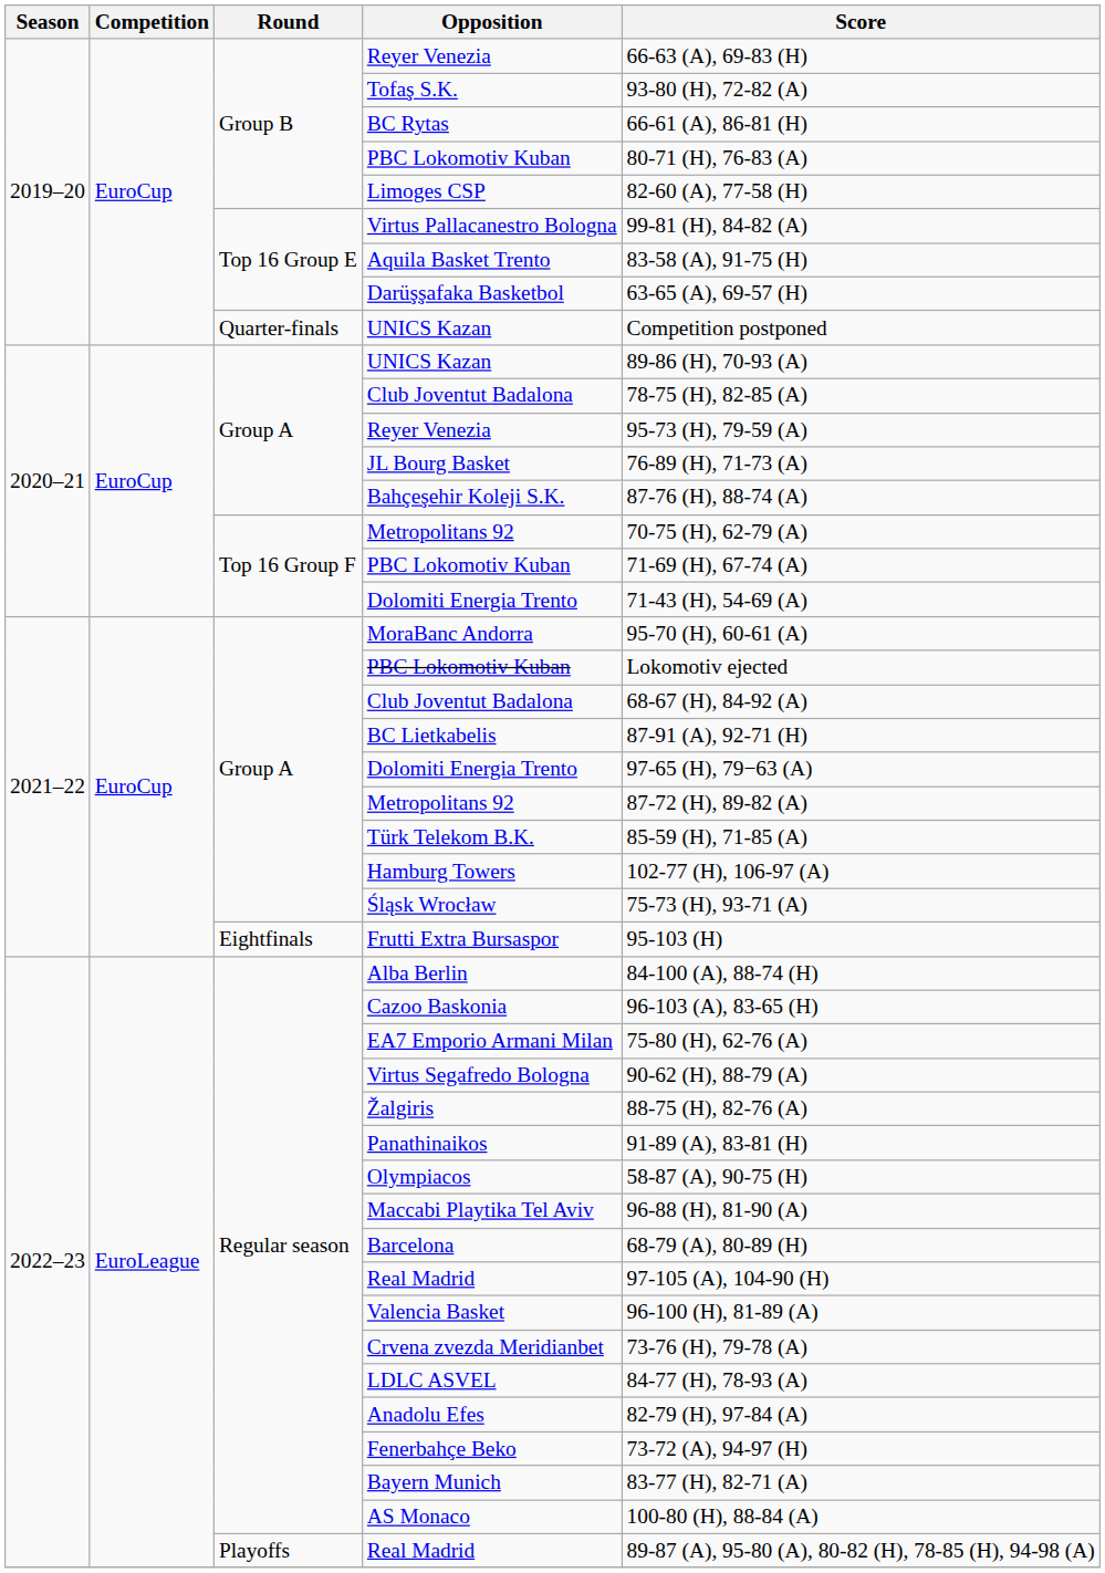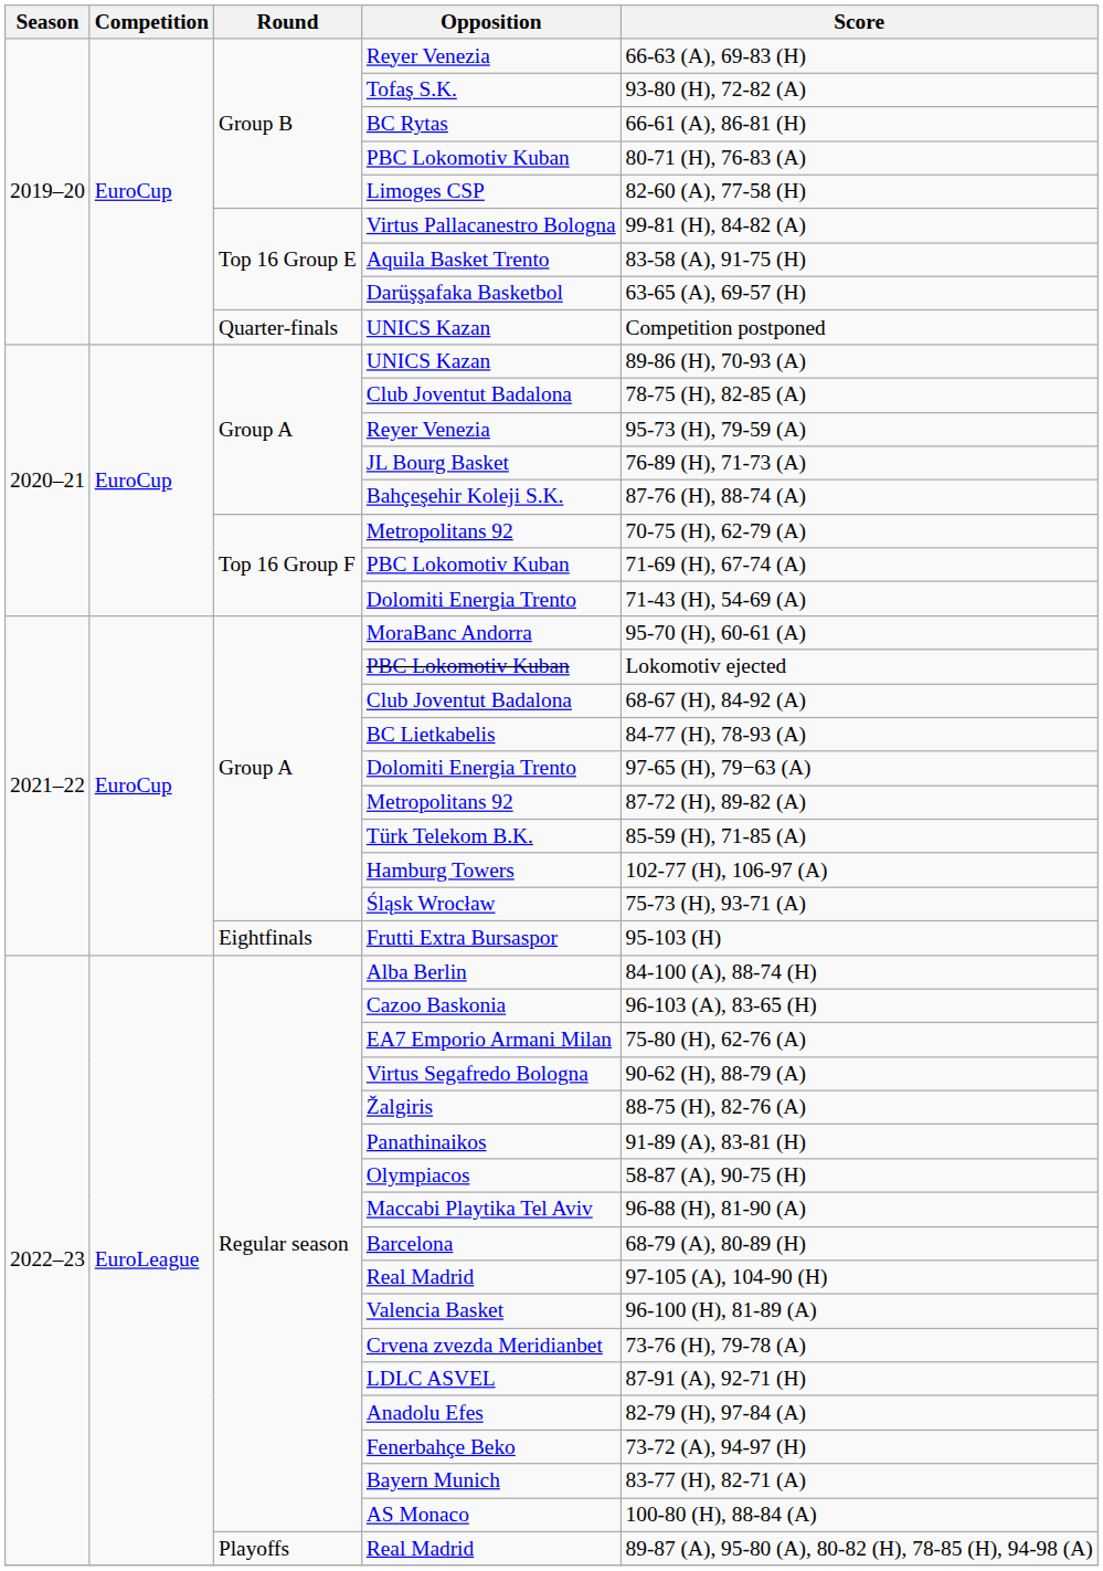 <table class="wikitable">
 <tr>
 <th>Season</th>
 <th>Competition</th>
 <th>Round</th>
 <th>Opposition</th>
 <th>Score</th>
 </tr>
 <tr>
 <td rowspan="9">2019–20</td>
 <td rowspan="9"><a href='#'>EuroCup</a></td>
 <td rowspan="5">Group B</td>
 <td> <a href='#'>Reyer Venezia</a></td>
 <td>66-63 (A), 69-83 (H)</td>
 </tr>
 <tr>
 <td> <a href='#'>Tofaş S.K.</a></td>
 <td>93-80 (H), 72-82 (A)</td>
 </tr>
 <tr>
 <td> <a href='#'>BC Rytas</a></td>
 <td>66-61 (A), 86-81 (H)</td>
 </tr>
 <tr>
 <td> <a href='#'>PBC Lokomotiv Kuban</a></td>
 <td>80-71 (H), 76-83 (A)</td>
 </tr>
 <tr>
 <td> <a href='#'>Limoges CSP</a></td>
 <td>82-60 (A), 77-58 (H)</td>
 </tr>
 <tr>
 <td rowspan="3">Top 16 Group E</td>
 <td> <a href='#'>Virtus Pallacanestro Bologna</a></td>
 <td>99-81 (H), 84-82 (A)</td>
 </tr>
 <tr>
 <td> <a href='#'>Aquila Basket Trento</a></td>
 <td>83-58 (A), 91-75 (H)</td>
 </tr>
 <tr>
 <td> <a href='#'>Darüşşafaka Basketbol</a></td>
 <td>63-65 (A), 69-57 (H)</td>
 </tr>
 <tr>
 <td>Quarter-finals</td>
 <td> <a href='#'>UNICS Kazan</a></td>
 <td>Competition postponed</td>
 </tr>
 <tr>
 <td rowspan="8">2020–21</td>
 <td rowspan="8"><a href='#'>EuroCup</a></td>
 <td rowspan="5">Group A</td>
 <td> <a href='#'>UNICS Kazan</a></td>
 <td>89-86 (H), 70-93 (A)</td>
 </tr>
 <tr>
 <td> <a href='#'>Club Joventut Badalona</a></td>
 <td>78-75 (H), 82-85 (A)</td>
 </tr>
 <tr>
 <td> <a href='#'>Reyer Venezia</a></td>
 <td>95-73 (H), 79-59 (A)</td>
 </tr>
 <tr>
 <td> <a href='#'>JL Bourg Basket</a></td>
 <td>76-89 (H), 71-73 (A)</td>
 </tr>
 <tr>
 <td> <a href='#'>Bahçeşehir Koleji S.K.</a></td>
 <td>87-76 (H), 88-74 (A)</td>
 </tr>
 <tr>
 <td rowspan="3">Top 16 Group F</td>
 <td> <a href='#'>Metropolitans 92</a></td>
 <td>70-75 (H), 62-79 (A)</td>
 </tr>
 <tr>
 <td> <a href='#'>PBC Lokomotiv Kuban</a></td>
 <td>71-69 (H), 67-74 (A)</td>
 </tr>
 <tr>
 <td> <a href='#'>Dolomiti Energia Trento</a></td>
 <td>71-43 (H), 54-69 (A)</td>
 </tr>
 <tr>
 <td rowspan="10">2021–22</td>
 <td rowspan="10"><a href='#'>EuroCup</a></td>
 <td rowspan="9">Group A</td>
 <td> <a href='#'>MoraBanc Andorra</a></td>
 <td>95-70 (H), 60-61 (A)</td>
 </tr>
 <tr>
 <td> <s><a href='#'>PBC Lokomotiv Kuban</a></s></td>
 <td>Lokomotiv ejected</td>
 </tr>
 <tr>
 <td> <a href='#'>Club Joventut Badalona</a></td>
 <td>68-67 (H), 84-92 (A)</td>
 </tr>
 <tr>
 <td> <a href='#'>BC Lietkabelis</a></td>
-<td>87-91 (A), 92-71 (H)</td>
+<td>84-77 (H), 78-93 (A)</td>
 </tr>
 <tr>
 <td> <a href='#'>Dolomiti Energia Trento</a></td>
 <td>97-65 (H), 79−63 (A)</td>
 </tr>
 <tr>
 <td> <a href='#'>Metropolitans 92</a></td>
 <td>87-72 (H), 89-82 (A)</td>
 </tr>
 <tr>
 <td> <a href='#'>Türk Telekom B.K.</a></td>
 <td>85-59 (H), 71-85 (A)</td>
 </tr>
 <tr>
 <td> <a href='#'>Hamburg Towers</a></td>
 <td>102-77 (H), 106-97 (A)</td>
 </tr>
 <tr>
 <td> <a href='#'>Śląsk Wrocław</a></td>
 <td>75-73 (H), 93-71 (A)</td>
 </tr>
 <tr>
 <td>Eightfinals</td>
 <td> <a href='#'>Frutti Extra Bursaspor</a></td>
 <td>95-103 (H)</td>
 </tr>
 <tr>
 <td rowspan="18">2022–23</td>
 <td rowspan="18"><a href='#'>EuroLeague</a></td>
 <td rowspan="17">Regular season</td>
 <td> <a href='#'>Alba Berlin</a></td>
 <td>84-100 (A), 88-74 (H)</td>
 </tr>
 <tr>
 <td> <a href='#'>Cazoo Baskonia</a></td>
 <td>96-103 (A), 83-65 (H)</td>
 </tr>
 <tr>
 <td> <a href='#'>EA7 Emporio Armani Milan</a></td>
 <td>75-80 (H), 62-76 (A)</td>
 </tr>
 <tr>
 <td> <a href='#'>Virtus Segafredo Bologna</a></td>
 <td>90-62 (H), 88-79 (A)</td>
 </tr>
 <tr>
 <td> <a href='#'>Žalgiris</a></td>
 <td>88-75 (H), 82-76 (A)</td>
 </tr>
 <tr>
 <td> <a href='#'>Panathinaikos</a></td>
 <td>91-89 (A), 83-81 (H)</td>
 </tr>
 <tr>
 <td> <a href='#'>Olympiacos</a></td>
 <td>58-87 (A), 90-75 (H)</td>
 </tr>
 <tr>
 <td> <a href='#'>Maccabi Playtika Tel Aviv</a></td>
 <td>96-88 (H), 81-90 (A)</td>
 </tr>
 <tr>
 <td> <a href='#'>Barcelona</a></td>
 <td>68-79 (A), 80-89 (H)</td>
 </tr>
 <tr>
 <td> <a href='#'>Real Madrid</a></td>
 <td>97-105 (A), 104-90 (H)</td>
 </tr>
 <tr>
 <td> <a href='#'>Valencia Basket</a></td>
 <td>96-100 (H), 81-89 (A)</td>
 </tr>
 <tr>
 <td> <a href='#'>Crvena zvezda Meridianbet</a></td>
 <td>73-76 (H), 79-78 (A)</td>
 </tr>
 <tr>
 <td> <a href='#'>LDLC ASVEL</a></td>
-<td>84-77 (H), 78-93 (A)</td>
+<td>87-91 (A), 92-71 (H)</td>
 </tr>
 <tr>
 <td> <a href='#'>Anadolu Efes</a></td>
 <td>82-79 (H), 97-84 (A)</td>
 </tr>
 <tr>
 <td> <a href='#'>Fenerbahçe Beko</a></td>
 <td>73-72 (A), 94-97 (H)</td>
 </tr>
 <tr>
 <td> <a href='#'>Bayern Munich</a></td>
 <td>83-77 (H), 82-71 (A)</td>
 </tr>
 <tr>
 <td> <a href='#'>AS Monaco</a></td>
 <td>100-80 (H), 88-84 (A)</td>
 </tr>
 <tr>
 <td>Playoffs</td>
 <td> <a href='#'>Real Madrid</a></td>
 <td>89-87 (A), 95-80 (A), 80-82 (H), 78-85 (H), 94-98 (A)</td>
 </tr>
 <tr>
 </tr>
 </table>
